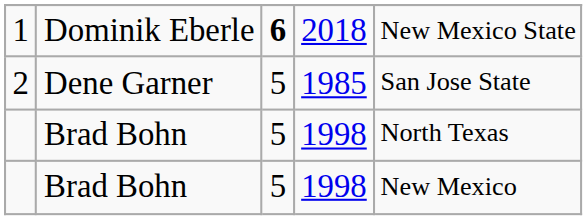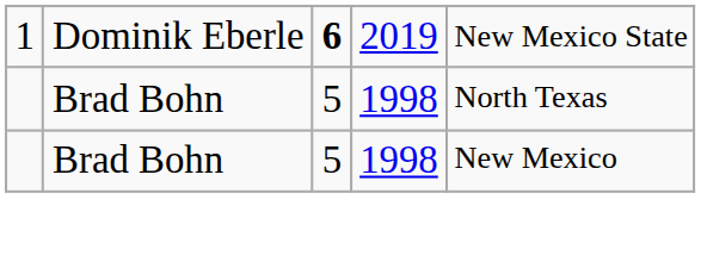 <table class="wikitable">
 <tr>
 </tr>
 <tr>
 <td>1</td>
 <td>Dominik Eberle</td>
 <td><strong>6</strong></td>
-<td><a href='#'>2018</a></td>
+<td><a href='#'>2019</a></td>
 <td style="font-size:80%;">New Mexico State</td>
-</tr>
-<tr>
-<td>2</td>
-<td>Dene Garner</td>
-<td>5</td>
-<td><a href='#'>1985</a></td>
-<td style="font-size:80%;">San Jose State</td>
 </tr>
 <tr>
 <td></td>
 <td>Brad Bohn</td>
 <td>5</td>
 <td><a href='#'>1998</a></td>
 <td style="font-size:80%;">North Texas</td>
 </tr>
 <tr>
 <td></td>
 <td>Brad Bohn</td>
 <td>5</td>
 <td><a href='#'>1998</a></td>
 <td style="font-size:80%;">New Mexico</td>
 </tr>
 </table>
